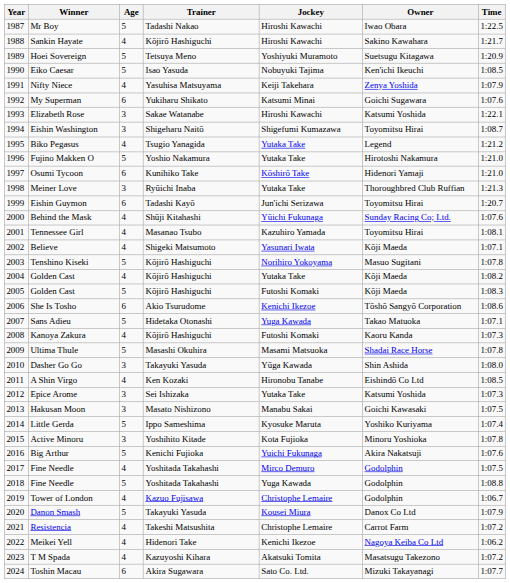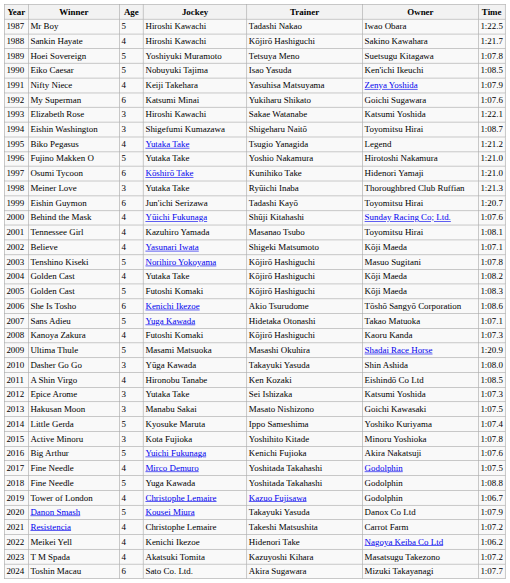 <table class="wikitable sortable" style="font-size:90%">
 <tr>
 <th style="width:32px">Year<br></th>
 <th style="width:140px">Winner<br></th>
 <th style="width:32px">Age<br></th>
+<th style="width:160px">Jockey<br></th>
 <th style="width:180px">Trainer<br></th>
-<th style="width:160px">Jockey<br></th>
 <th style="width:180px">Owner<br></th>
 <th>Time</th>
 </tr>
 <tr>
 <td>1987</td>
 <td>Mr Boy</td>
 <td>5</td>
+<td>Hiroshi Kawachi</td>
 <td>Tadashi Nakao</td>
-<td>Hiroshi Kawachi</td>
 <td>Iwao Obara</td>
 <td>1:22.5</td>
 </tr>
 <tr>
 <td>1988</td>
 <td>Sankin Hayate</td>
 <td>4</td>
+<td>Hiroshi Kawachi</td>
 <td>Kōjirō Hashiguchi</td>
-<td>Hiroshi Kawachi</td>
 <td>Sakino Kawahara</td>
 <td>1:21.7</td>
 </tr>
 <tr>
 <td>1989</td>
 <td>Hoei Sovereign</td>
 <td>5</td>
+<td>Yoshiyuki Muramoto</td>
 <td>Tetsuya Meno</td>
-<td>Yoshiyuki Muramoto</td>
 <td>Suetsugu Kitagawa</td>
-<td>1:20.9</td>
+<td>1:07.8</td>
 </tr>
 <tr>
 <td>1990</td>
 <td>Eiko Caesar</td>
 <td>5</td>
+<td>Nobuyuki Tajima</td>
 <td>Isao Yasuda</td>
-<td>Nobuyuki Tajima</td>
 <td>Ken'ichi Ikeuchi</td>
 <td>1:08.5</td>
 </tr>
 <tr>
 <td>1991</td>
 <td>Nifty Niece</td>
 <td>4</td>
+<td>Keiji Takehara</td>
 <td>Yasuhisa Matsuyama</td>
-<td>Keiji Takehara</td>
 <td><a href='#'>Zenya Yoshida</a></td>
 <td>1:07.9</td>
 </tr>
 <tr>
 <td>1992</td>
 <td>My Superman</td>
 <td>6</td>
+<td>Katsumi Minai</td>
 <td>Yukiharu Shikato</td>
-<td>Katsumi Minai</td>
 <td>Goichi Sugawara</td>
 <td>1:07.6</td>
 </tr>
 <tr>
 <td>1993</td>
 <td>Elizabeth Rose</td>
 <td>3</td>
+<td>Hiroshi Kawachi</td>
 <td>Sakae Watanabe</td>
-<td>Hiroshi Kawachi</td>
 <td>Katsumi Yoshida</td>
 <td>1:22.1</td>
 </tr>
 <tr>
 <td>1994</td>
 <td>Eishin Washington</td>
 <td>3</td>
+<td>Shigefumi Kumazawa</td>
 <td>Shigeharu Naitō</td>
-<td>Shigefumi Kumazawa</td>
 <td>Toyomitsu Hirai</td>
 <td>1:08.7</td>
 </tr>
 <tr>
 <td>1995</td>
 <td>Biko Pegasus</td>
 <td>4</td>
+<td><a href='#'>Yutaka Take</a></td>
 <td>Tsugio Yanagida</td>
-<td><a href='#'>Yutaka Take</a></td>
 <td>Legend</td>
 <td>1:21.2</td>
 </tr>
 <tr>
 <td>1996</td>
 <td>Fujino Makken O</td>
 <td>5</td>
+<td>Yutaka Take</td>
 <td>Yoshio Nakamura</td>
-<td>Yutaka Take</td>
 <td>Hirotoshi Nakamura</td>
 <td>1:21.0</td>
 </tr>
 <tr>
 <td>1997</td>
 <td>Osumi Tycoon</td>
 <td>6</td>
+<td><a href='#'>Kōshirō Take</a></td>
 <td>Kunihiko Take</td>
-<td><a href='#'>Kōshirō Take</a></td>
 <td>Hidenori Yamaji</td>
 <td>1:21.0</td>
 </tr>
 <tr>
 <td>1998</td>
 <td>Meiner Love</td>
 <td>3</td>
+<td>Yutaka Take</td>
 <td>Ryūichi Inaba</td>
-<td>Yutaka Take</td>
 <td>Thoroughbred Club Ruffian</td>
 <td>1:21.3</td>
 </tr>
 <tr>
 <td>1999</td>
 <td>Eishin Guymon</td>
 <td>6</td>
+<td>Jun'ichi Serizawa</td>
 <td>Tadashi Kayō</td>
-<td>Jun'ichi Serizawa</td>
 <td>Toyomitsu Hirai</td>
 <td>1:20.7</td>
 </tr>
 <tr>
 <td>2000</td>
 <td>Behind the Mask</td>
 <td>4</td>
+<td><a href='#'>Yūichi Fukunaga</a></td>
 <td>Shūji Kitahashi</td>
-<td><a href='#'>Yūichi Fukunaga</a></td>
 <td><a href='#'>Sunday Racing Co; Ltd.</a></td>
 <td>1:07.6</td>
 </tr>
 <tr>
 <td>2001</td>
 <td>Tennessee Girl</td>
 <td>4</td>
+<td>Kazuhiro Yamada</td>
 <td>Masanao Tsubo</td>
-<td>Kazuhiro Yamada</td>
 <td>Toyomitsu Hirai</td>
 <td>1:08.1</td>
 </tr>
 <tr>
 <td>2002</td>
 <td>Believe</td>
 <td>4</td>
+<td><a href='#'>Yasunari Iwata</a></td>
 <td>Shigeki Matsumoto</td>
-<td><a href='#'>Yasunari Iwata</a></td>
 <td>Kōji Maeda</td>
 <td>1:07.1</td>
 </tr>
 <tr>
 <td>2003</td>
 <td>Tenshino Kiseki</td>
 <td>5</td>
+<td><a href='#'>Norihiro Yokoyama</a></td>
 <td>Kōjirō Hashiguchi</td>
-<td><a href='#'>Norihiro Yokoyama</a></td>
 <td>Masuo Sugitani</td>
 <td>1:07.8</td>
 </tr>
 <tr>
 <td>2004</td>
 <td>Golden Cast</td>
 <td>4</td>
+<td>Yutaka Take</td>
 <td>Kōjirō Hashiguchi</td>
-<td>Yutaka Take</td>
 <td>Kōji Maeda</td>
 <td>1:08.2</td>
 </tr>
 <tr>
 <td>2005</td>
 <td>Golden Cast</td>
 <td>5</td>
+<td>Futoshi Komaki</td>
 <td>Kōjirō Hashiguchi</td>
-<td>Futoshi Komaki</td>
 <td>Kōji Maeda</td>
 <td>1:08.3</td>
 </tr>
 <tr>
 <td>2006</td>
 <td>She Is Tosho</td>
 <td>6</td>
+<td><a href='#'>Kenichi Ikezoe</a></td>
 <td>Akio Tsurudome</td>
-<td><a href='#'>Kenichi Ikezoe</a></td>
 <td>Tōshō Sangyō Corporation</td>
 <td>1:08.6</td>
 </tr>
 <tr>
 <td>2007</td>
 <td>Sans Adieu</td>
 <td>5</td>
+<td><a href='#'>Yuga Kawada</a></td>
 <td>Hidetaka Otonashi</td>
-<td><a href='#'>Yuga Kawada</a></td>
 <td>Takao Matuoka</td>
 <td>1:07.1</td>
 </tr>
 <tr>
 <td>2008</td>
 <td>Kanoya Zakura</td>
 <td>4</td>
+<td>Futoshi Komaki</td>
 <td>Kōjirō Hashiguchi</td>
-<td>Futoshi Komaki</td>
 <td>Kaoru Kanda</td>
 <td>1:07.3</td>
 </tr>
 <tr>
 <td>2009</td>
 <td>Ultima Thule</td>
 <td>5</td>
+<td>Masami Matsuoka</td>
 <td>Masashi Okuhira</td>
-<td>Masami Matsuoka</td>
 <td><a href='#'>Shadai Race Horse</a></td>
-<td>1:07.8</td>
+<td>1:20.9</td>
 </tr>
 <tr>
 <td>2010</td>
 <td>Dasher Go Go</td>
 <td>3</td>
+<td>Yūga Kawada</td>
 <td>Takayuki Yasuda</td>
-<td>Yūga Kawada</td>
 <td>Shin Ashida</td>
 <td>1:08.0</td>
 </tr>
 <tr>
 <td>2011</td>
 <td>A Shin Virgo</td>
 <td>4</td>
+<td>Hironobu Tanabe</td>
 <td>Ken Kozaki</td>
-<td>Hironobu Tanabe</td>
 <td>Eishindō Co Ltd</td>
 <td>1:08.5</td>
 </tr>
 <tr>
 <td>2012</td>
 <td>Epice Arome</td>
 <td>3</td>
+<td>Yutaka Take</td>
 <td>Sei Ishizaka</td>
-<td>Yutaka Take</td>
 <td>Katsumi Yoshida</td>
 <td>1:07.3</td>
 </tr>
 <tr>
 <td>2013</td>
 <td>Hakusan Moon</td>
 <td>3</td>
+<td>Manabu Sakai</td>
 <td>Masato Nishizono</td>
-<td>Manabu Sakai</td>
 <td>Goichi Kawasaki</td>
 <td>1:07.5</td>
 </tr>
 <tr>
 <td>2014</td>
 <td>Little Gerda</td>
 <td>5</td>
+<td>Kyosuke Maruta</td>
 <td>Ippo Sameshima</td>
-<td>Kyosuke Maruta</td>
 <td>Yoshiko Kuriyama</td>
 <td>1:07.4</td>
 </tr>
 <tr>
 <td>2015</td>
 <td>Active Minoru</td>
 <td>3</td>
+<td>Kota Fujioka</td>
 <td>Yoshihito Kitade</td>
-<td>Kota Fujioka</td>
 <td>Minoru Yoshioka</td>
 <td>1:07.8</td>
 </tr>
 <tr>
 <td>2016</td>
 <td>Big Arthur</td>
 <td>5</td>
+<td><a href='#'>Yuichi Fukunaga</a></td>
 <td>Kenichi Fujioka</td>
-<td><a href='#'>Yuichi Fukunaga</a></td>
 <td>Akira Nakatsuji</td>
 <td>1:07.6</td>
 </tr>
 <tr>
 <td>2017</td>
 <td>Fine Needle</td>
 <td>4</td>
+<td><a href='#'>Mirco Demuro</a></td>
 <td>Yoshitada Takahashi</td>
-<td><a href='#'>Mirco Demuro</a></td>
 <td><a href='#'>Godolphin</a></td>
 <td>1:07.5</td>
 </tr>
 <tr>
 <td>2018</td>
 <td>Fine Needle</td>
 <td>5</td>
+<td>Yuga Kawada</td>
 <td>Yoshitada Takahashi</td>
-<td>Yuga Kawada</td>
 <td>Godolphin</td>
 <td>1:08.8</td>
 </tr>
 <tr>
 <td>2019</td>
 <td>Tower of London</td>
 <td>4</td>
+<td><a href='#'>Christophe Lemaire</a></td>
 <td><a href='#'>Kazuo Fujisawa</a></td>
-<td><a href='#'>Christophe Lemaire</a></td>
 <td>Godolphin</td>
 <td>1:06.7</td>
 </tr>
 <tr>
 <td>2020</td>
 <td><a href='#'>Danon Smash</a></td>
 <td>5</td>
+<td><a href='#'>Kousei Miura</a></td>
 <td>Takayuki Yasuda</td>
-<td><a href='#'>Kousei Miura</a></td>
 <td>Danox Co Ltd</td>
 <td>1:07.9</td>
 </tr>
 <tr>
 <td>2021</td>
 <td><a href='#'>Resistencia</a></td>
 <td>4</td>
+<td>Christophe Lemaire</td>
 <td>Takeshi Matsushita</td>
-<td>Christophe Lemaire</td>
 <td>Carrot Farm</td>
 <td>1:07.2</td>
 </tr>
 <tr>
 <td>2022</td>
 <td>Meikei Yell</td>
 <td>4</td>
+<td>Kenichi Ikezoe</td>
 <td>Hidenori Take</td>
-<td>Kenichi Ikezoe</td>
 <td><a href='#'>Nagoya Keiba Co Ltd</a></td>
 <td>1:06.2</td>
 </tr>
 <tr>
 <td>2023</td>
 <td>T M Spada</td>
 <td>4</td>
+<td>Akatsuki Tomita</td>
 <td>Kazuyoshi Kihara</td>
-<td>Akatsuki Tomita</td>
 <td>Masatsugu Takezono</td>
 <td>1:07.2</td>
 </tr>
 <tr>
 <td>2024</td>
 <td>Toshin Macau</td>
 <td>6</td>
+<td>Sato Co. Ltd.</td>
 <td>Akira Sugawara</td>
-<td>Sato Co. Ltd.</td>
 <td>Mizuki Takayanagi</td>
 <td>1:07.7</td>
 </tr>
 </table>
